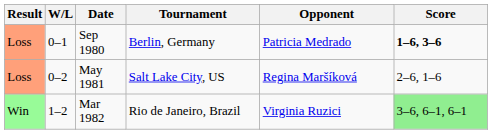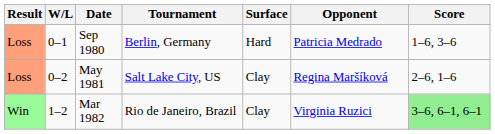 <table class="sortable wikitable">
 <tr>
 <th>Result</th>
 <th style="width:20px">W/L</th>
 <th style="width:55px">Date</th>
 <th style="width:160px">Tournament</th>
+<th style="width:50px">Surface</th>
 <th style="width:160px">Opponent</th>
 <th style="width:110px" class="unsortable">Score</th>
 </tr>
 <tr>
 <td style="background:#ffa07a;">Loss</td>
 <td>0–1</td>
 <td>Sep 1980</td>
 <td><a href='#'>Berlin</a>, Germany</td>
+<td>Hard</td>
 <td> <a href='#'>Patricia Medrado</a></td>
-<td><strong>1–6, 3–6</strong></td>
+<td>1–6, 3–6</td>
 </tr>
 <tr bgcolor=>
 <td style="background:#ffa07a;">Loss</td>
 <td>0–2</td>
 <td>May 1981</td>
 <td><a href='#'>Salt Lake City</a>, US</td>
+<td>Clay</td>
 <td> <a href='#'>Regina Maršíková</a></td>
 <td>2–6, 1–6</td>
 </tr>
 <tr>
 <td style="background:#98fb98;">Win</td>
 <td>1–2</td>
 <td>Mar 1982</td>
 <td>Rio de Janeiro, Brazil</td>
+<td>Clay</td>
 <td> <a href='#'>Virginia Ruzici</a></td>
 <td style="background: lightgreen;">3–6, 6–1, 6–1</td>
 </tr>
 </table>
